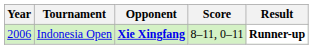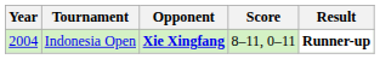 <table class="sortable wikitable" style="font-size: 90%;">
 <tr>
 <th>Year</th>
 <th>Tournament</th>
 <th>Opponent</th>
 <th>Score</th>
 <th>Result</th>
 </tr>
 <tr style="background:#D4F1C5">
-<td align="center"><a href='#'>2006</a></td>
+<td align="center"><a href='#'>2004</a></td>
 <td align="left"><a href='#'>Indonesia Open</a></td>
 <td align="left"><strong> <a href='#'>Xie Xingfang</a></strong></td>
 <td align="left">8–11, 0–11</td>
 <td style="text-align:left; background:white"> <strong>Runner-up</strong></td>
 </tr>
 </table>
